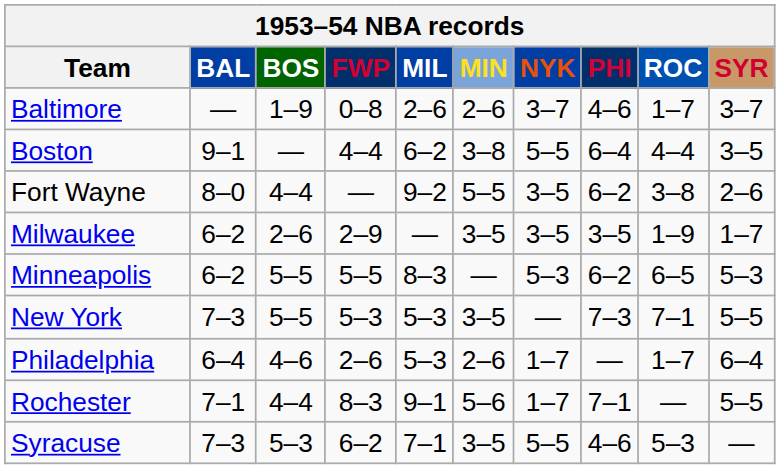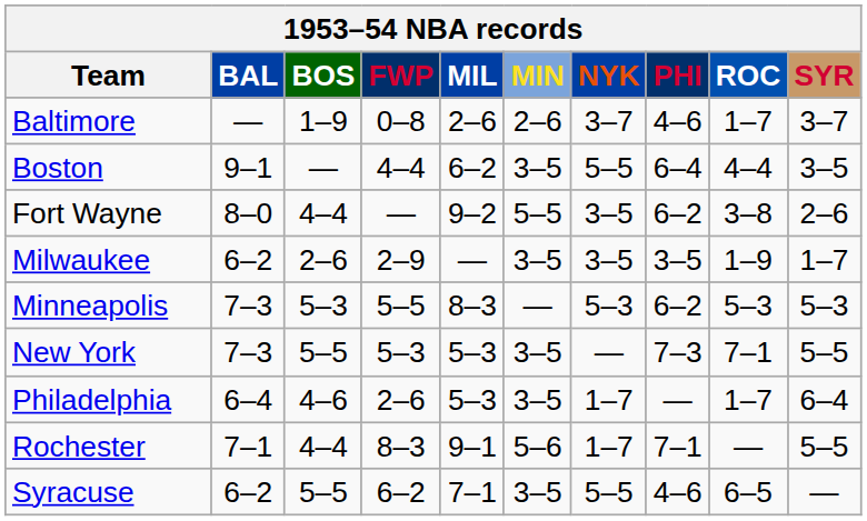 <table class="wikitable" style="font-size:95%; text-align:center;">
 <tr>
 <th colspan=10>1953–54 NBA records</th>
 </tr>
 <tr>
 <th width=100>Team</th>
 <th style="background:#003EA4;color:#FFFFFF;width=35">BAL</th>
 <th style="background:#006400;color:#FFFFFF;width=35">BOS</th>
 <th style="background:#012F6B;color:#D40032;width=35">FWP</th>
 <th style="background:#003EA4;color:#FFFFFF;width=35">MIL</th>
 <th style="background:#7BA4DB;color:#FBE122;width=35">MIN</th>
 <th style="background:#003EA4;color:#E85109;width=35">NYK</th>
 <th style="background:#012F6B;color:#D50033;width=35">PHI</th>
 <th style="background:#0050B0;color:#FFFFFF;width=35">ROC</th>
 <th style="background:#C79968;color:#D20032;width=35">SYR</th>
 </tr>
 <tr>
 <td style="text-align:left;"><a href='#'>Baltimore</a></td>
 <td>—</td>
 <td>1–9</td>
 <td>0–8</td>
 <td>2–6</td>
 <td>2–6</td>
 <td>3–7</td>
 <td>4–6</td>
 <td>1–7</td>
 <td>3–7</td>
 </tr>
 <tr>
 <td style="text-align:left;"><a href='#'>Boston</a></td>
 <td>9–1</td>
 <td>—</td>
 <td>4–4</td>
 <td>6–2</td>
-<td>3–8</td>
+<td>3–5</td>
 <td>5–5</td>
 <td>6–4</td>
 <td>4–4</td>
 <td>3–5</td>
 </tr>
 <tr>
 <td style="text-align:left;">Fort Wayne</td>
 <td>8–0</td>
 <td>4–4</td>
 <td>—</td>
 <td>9–2</td>
 <td>5–5</td>
 <td>3–5</td>
 <td>6–2</td>
 <td>3–8</td>
 <td>2–6</td>
 </tr>
 <tr>
 <td style="text-align:left;"><a href='#'>Milwaukee</a></td>
 <td>6–2</td>
 <td>2–6</td>
 <td>2–9</td>
 <td>—</td>
 <td>3–5</td>
 <td>3–5</td>
 <td>3–5</td>
 <td>1–9</td>
 <td>1–7</td>
 </tr>
 <tr>
 <td style="text-align:left;"><a href='#'>Minneapolis</a></td>
-<td>6–2</td>
-<td>5–5</td>
+<td>7–3</td>
+<td>5–3</td>
 <td>5–5</td>
 <td>8–3</td>
 <td>—</td>
 <td>5–3</td>
 <td>6–2</td>
-<td>6–5</td>
+<td>5–3</td>
 <td>5–3</td>
 </tr>
 <tr>
 <td style="text-align:left;"><a href='#'>New York</a></td>
 <td>7–3</td>
 <td>5–5</td>
 <td>5–3</td>
 <td>5–3</td>
 <td>3–5</td>
 <td>—</td>
 <td>7–3</td>
 <td>7–1</td>
 <td>5–5</td>
 </tr>
 <tr>
 <td style="text-align:left;"><a href='#'>Philadelphia</a></td>
 <td>6–4</td>
 <td>4–6</td>
 <td>2–6</td>
 <td>5–3</td>
-<td>2–6</td>
+<td>3–5</td>
 <td>1–7</td>
 <td>—</td>
 <td>1–7</td>
 <td>6–4</td>
 </tr>
 <tr>
 <td style="text-align:left;"><a href='#'>Rochester</a></td>
 <td>7–1</td>
 <td>4–4</td>
 <td>8–3</td>
 <td>9–1</td>
 <td>5–6</td>
 <td>1–7</td>
 <td>7–1</td>
 <td>—</td>
 <td>5–5</td>
 </tr>
 <tr>
 <td style="text-align:left;"><a href='#'>Syracuse</a></td>
-<td>7–3</td>
-<td>5–3</td>
+<td>6–2</td>
+<td>5–5</td>
 <td>6–2</td>
 <td>7–1</td>
 <td>3–5</td>
 <td>5–5</td>
 <td>4–6</td>
-<td>5–3</td>
+<td>6–5</td>
 <td>—</td>
 </tr>
 </table>
